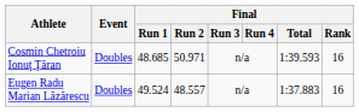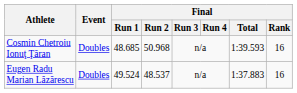 <table class="wikitable" style="font-size:90%">
 <tr>
 <th rowspan="2">Athlete</th>
 <th rowspan="2">Event</th>
 <th colspan="6">Final</th>
 </tr>
 <tr>
 <th>Run 1</th>
 <th>Run 2</th>
 <th>Run 3</th>
 <th>Run 4</th>
 <th>Total</th>
 <th>Rank</th>
 </tr>
 <tr>
 <td><a href='#'>Cosmin Chetroiu</a> <br><a href='#'>Ionuţ Ţăran</a></td>
 <td><a href='#'>Doubles</a></td>
 <td align="center">48.685</td>
-<td align="center">50.971</td>
+<td align="center">50.968</td>
 <td colspan=2 align="center">n/a</td>
 <td align="center">1:39.593</td>
 <td align="center">16</td>
 </tr>
 <tr>
 <td><a href='#'>Eugen Radu</a> <br><a href='#'>Marian Lăzărescu</a></td>
 <td><a href='#'>Doubles</a></td>
 <td align="center">49.524</td>
-<td align="center">48.557</td>
+<td align="center">48.537</td>
 <td colspan=2 align="center">n/a</td>
 <td align="center">1:37.883</td>
 <td align="center">16</td>
 </tr>
 </table>
